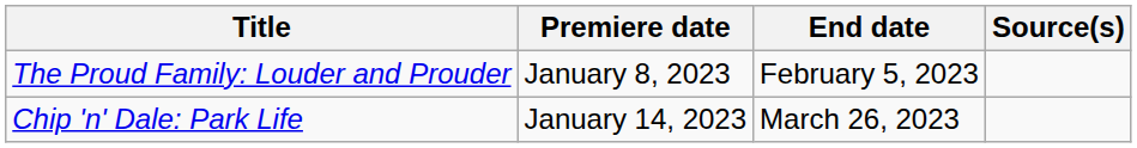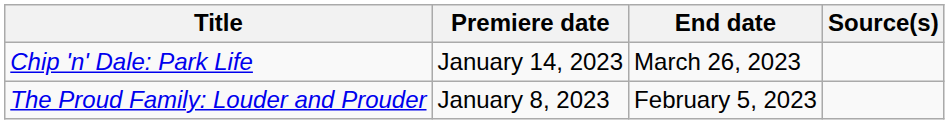 <table class="wikitable sortable">
 <tr>
 <th>Title</th>
 <th>Premiere date</th>
 <th>End date</th>
 <th>Source(s)</th>
 </tr>
 <tr>
+<td><em><a href='#'>Chip 'n' Dale: Park Life</a></em></td>
+<td>January 14, 2023</td>
+<td>March 26, 2023</td>
+<td></td>
+</tr>
+<tr>
 <td><em><a href='#'>The Proud Family: Louder and Prouder</a></em></td>
 <td>January 8, 2023</td>
 <td>February 5, 2023</td>
 <td></td>
 </tr>
-<tr>
-<td><em><a href='#'>Chip 'n' Dale: Park Life</a></em></td>
-<td>January 14, 2023</td>
-<td>March 26, 2023</td>
-<td></td>
-</tr>
 </table>
